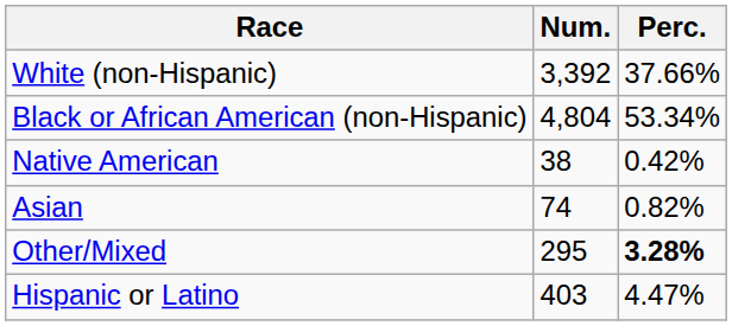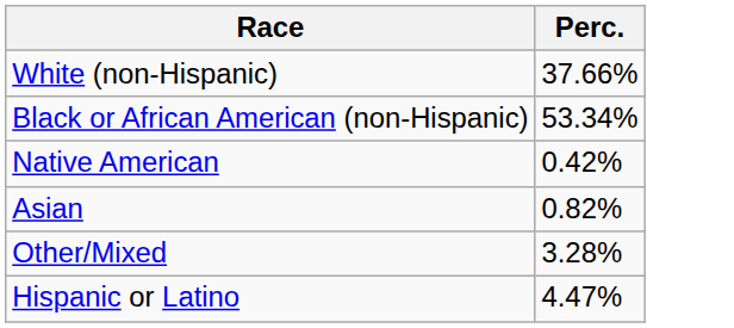 <table class="wikitable">
 <tr>
 <th>Race</th>
-<th>Num.</th>
 <th>Perc.</th>
 </tr>
 <tr>
 <td><a href='#'>White</a> (non-Hispanic)</td>
-<td>3,392</td>
 <td>37.66%</td>
 </tr>
 <tr>
 <td><a href='#'>Black or African American</a> (non-Hispanic)</td>
-<td>4,804</td>
 <td>53.34%</td>
 </tr>
 <tr>
 <td><a href='#'>Native American</a></td>
-<td>38</td>
 <td>0.42%</td>
 </tr>
 <tr>
 <td><a href='#'>Asian</a></td>
-<td>74</td>
 <td>0.82%</td>
 </tr>
 <tr>
 <td><a href='#'>Other/Mixed</a></td>
-<td>295</td>
-<td><strong>3.28%</strong></td>
+<td>3.28%</td>
 </tr>
 <tr>
 <td><a href='#'>Hispanic</a> or <a href='#'>Latino</a></td>
-<td>403</td>
 <td>4.47%</td>
 </tr>
 </table>
